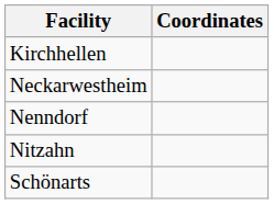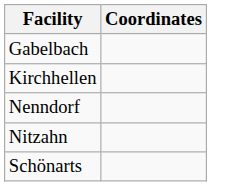 <table class="wikitable sortable">
 <tr>
 <th>Facility</th>
 <th>Coordinates</th>
 </tr>
 <tr>
-<td>Kirchhellen</td>
+<td>Gabelbach</td>
 <td></td>
 </tr>
 <tr>
-<td>Neckarwestheim</td>
+<td>Kirchhellen</td>
 <td></td>
 </tr>
 <tr>
 <td>Nenndorf</td>
 <td></td>
 </tr>
 <tr>
 <td>Nitzahn</td>
 <td></td>
 </tr>
 <tr>
 <td>Schönarts</td>
 <td></td>
 </tr>
 </table>
